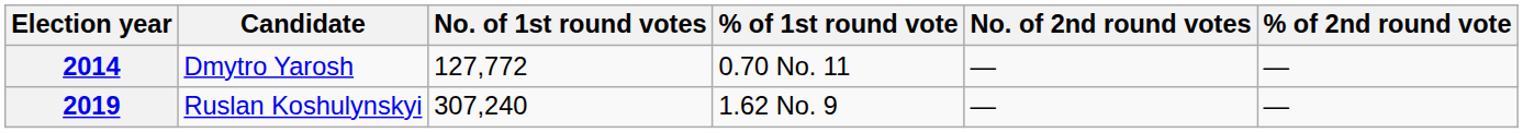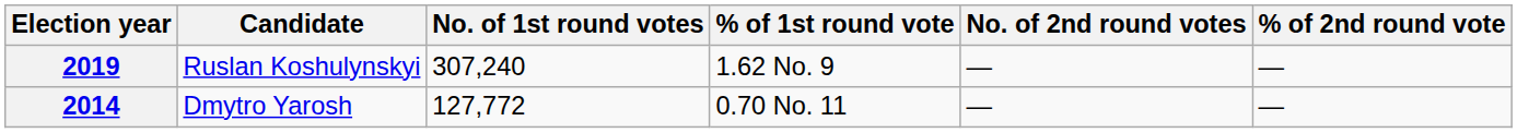 <table class="wikitable">
 <tr>
 <th>Election year</th>
 <th>Candidate</th>
 <th>No. of 1st round votes</th>
 <th>% of 1st round vote</th>
 <th>No. of 2nd round votes</th>
 <th>% of 2nd round vote</th>
 </tr>
 <tr>
+<th><a href='#'>2019</a></th>
+<td><a href='#'>Ruslan Koshulynskyi</a></td>
+<td>307,240</td>
+<td>1.62 No. 9</td>
+<td>—</td>
+<td>—</td>
+</tr>
+<tr>
 <th><a href='#'>2014</a></th>
 <td><a href='#'>Dmytro Yarosh</a></td>
 <td>127,772</td>
 <td>0.70 No. 11</td>
 <td>—</td>
 <td>—</td>
 </tr>
-<tr>
-<th><a href='#'>2019</a></th>
-<td><a href='#'>Ruslan Koshulynskyi</a></td>
-<td>307,240</td>
-<td>1.62 No. 9</td>
-<td>—</td>
-<td>—</td>
-</tr>
 </table>
